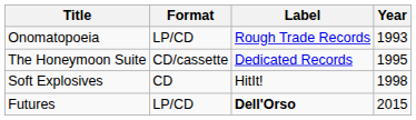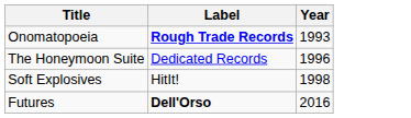 <table class="wikitable">
 <tr>
 <th>Title</th>
-<th>Format</th>
 <th>Label</th>
 <th>Year</th>
 </tr>
 <tr>
 <td>Onomatopoeia</td>
-<td>LP/CD</td>
-<td><a href='#'>Rough Trade Records</a></td>
+<td><strong><a href='#'>Rough Trade Records</a></strong></td>
 <td>1993</td>
 </tr>
 <tr>
 <td>The Honeymoon Suite</td>
-<td>CD/cassette</td>
 <td><a href='#'>Dedicated Records</a></td>
-<td>1995</td>
+<td>1996</td>
 </tr>
 <tr>
 <td>Soft Explosives</td>
-<td>CD</td>
 <td>HitIt!</td>
 <td>1998</td>
 </tr>
 <tr>
 <td>Futures</td>
-<td>LP/CD</td>
 <td><strong>Dell'Orso</strong></td>
-<td>2015</td>
+<td>2016</td>
 </tr>
 </table>
